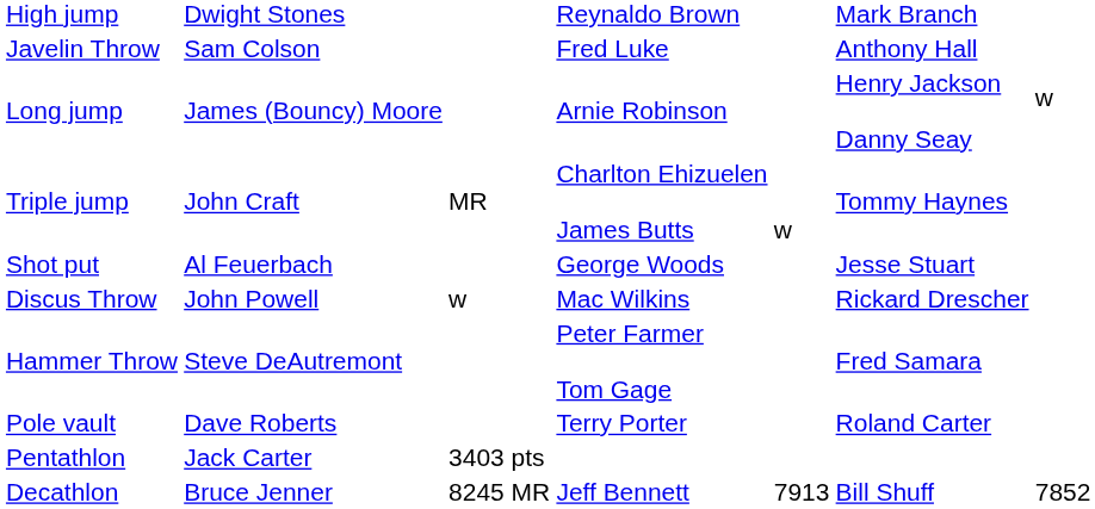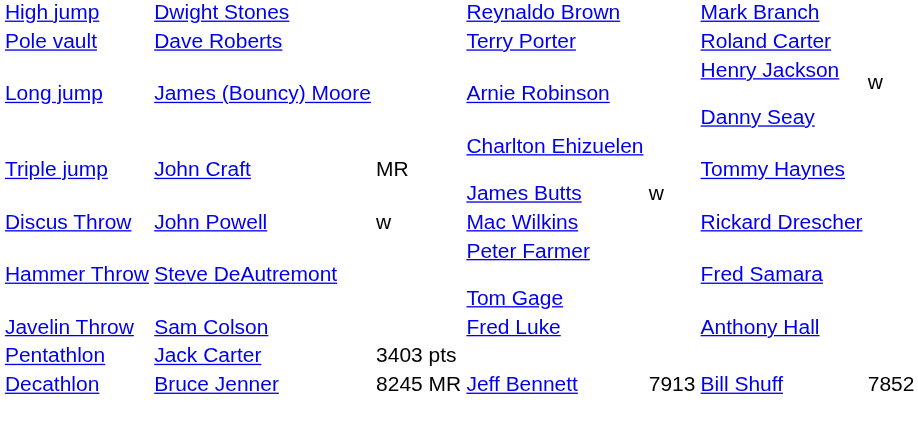 <table>
 <tr>
 <td><a href='#'>High jump</a></td>
 <td><a href='#'>Dwight Stones</a></td>
 <td></td>
 <td><a href='#'>Reynaldo Brown</a></td>
 <td></td>
 <td><a href='#'>Mark Branch</a></td>
 <td></td>
 </tr>
 <tr>
-<td><a href='#'>Javelin Throw</a></td>
-<td><a href='#'>Sam Colson</a></td>
+<td><a href='#'>Pole vault</a></td>
+<td><a href='#'>Dave Roberts</a></td>
 <td></td>
-<td><a href='#'>Fred Luke</a></td>
+<td><a href='#'>Terry Porter</a></td>
 <td></td>
-<td><a href='#'>Anthony Hall</a></td>
+<td><a href='#'>Roland Carter</a></td>
 <td></td>
 </tr>
 <tr>
 <td><a href='#'>Long jump</a></td>
 <td><a href='#'>James (Bouncy) Moore</a></td>
 <td></td>
 <td><a href='#'>Arnie Robinson</a></td>
 <td></td>
 <td><a href='#'>Henry Jackson</a><br><br><a href='#'>Danny Seay</a></td>
 <td>w<br><br></td>
 </tr>
 <tr>
 <td><a href='#'>Triple jump</a></td>
 <td><a href='#'>John Craft</a></td>
 <td> MR</td>
 <td><a href='#'>Charlton Ehizuelen</a><br><br><a href='#'>James Butts</a></td>
 <td><br><br>w</td>
 <td><a href='#'>Tommy Haynes</a></td>
 <td></td>
 </tr>
 <tr>
-<td><a href='#'>Shot put</a></td>
-<td><a href='#'>Al Feuerbach</a></td>
-<td></td>
-<td><a href='#'>George Woods</a></td>
-<td></td>
-<td><a href='#'>Jesse Stuart</a></td>
-<td></td>
-</tr>
-<tr>
 <td><a href='#'>Discus Throw</a></td>
 <td><a href='#'>John Powell</a></td>
 <td>w</td>
 <td><a href='#'>Mac Wilkins</a></td>
 <td></td>
 <td><a href='#'>Rickard Drescher</a></td>
 <td></td>
 </tr>
 <tr>
 <td><a href='#'>Hammer Throw</a></td>
 <td><a href='#'>Steve DeAutremont</a></td>
 <td></td>
 <td><a href='#'>Peter Farmer</a><br><br><a href='#'>Tom Gage</a></td>
 <td><br><br></td>
 <td><a href='#'>Fred Samara</a></td>
 <td></td>
 </tr>
 <tr>
-<td><a href='#'>Pole vault</a></td>
-<td><a href='#'>Dave Roberts</a></td>
+<td><a href='#'>Javelin Throw</a></td>
+<td><a href='#'>Sam Colson</a></td>
 <td></td>
-<td><a href='#'>Terry Porter</a></td>
+<td><a href='#'>Fred Luke</a></td>
 <td></td>
-<td><a href='#'>Roland Carter</a></td>
+<td><a href='#'>Anthony Hall</a></td>
 <td></td>
 </tr>
 <tr>
 <td><a href='#'>Pentathlon</a></td>
 <td><a href='#'>Jack Carter</a></td>
 <td>3403 pts</td>
 <td></td>
 <td></td>
 <td></td>
 <td></td>
 </tr>
 <tr>
 <td><a href='#'>Decathlon</a></td>
 <td><a href='#'>Bruce Jenner</a></td>
 <td>8245 MR</td>
 <td><a href='#'>Jeff Bennett</a></td>
 <td>7913</td>
 <td><a href='#'>Bill Shuff</a></td>
 <td>7852</td>
 </tr>
 </table>
